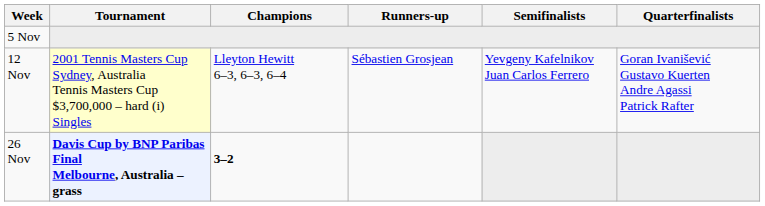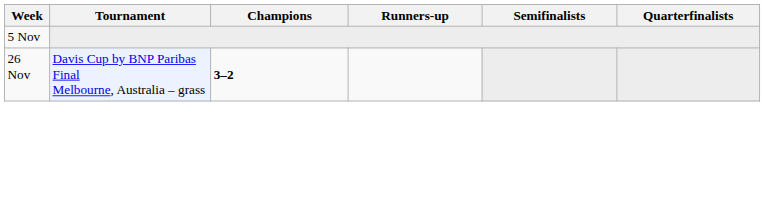 <table class=wikitable style=font-size:95%>
 <tr>
 <th style="width:50px;">Week</th>
 <th style="width:240px;">Tournament</th>
 <th style="width:200px;">Champions</th>
 <th style="width:200px;">Runners-up</th>
 <th style="width:190px;">Semifinalists</th>
 <th style="width:190px;">Quarterfinalists</th>
 </tr>
 <tr valign=top>
 <td rowspan=1>5 Nov</td>
 <td colspan=5 bgcolor="#ededed"></td>
 </tr>
 <tr valign=top>
-<td>12 Nov</td>
-<td bgcolor=#FFFFCC><a href='#'>2001 Tennis Masters Cup</a><br> <a href='#'>Sydney</a>, Australia<br>Tennis Masters Cup<br>$3,700,000 – hard (i) <br> <a href='#'>Singles</a></td>
-<td> <a href='#'>Lleyton Hewitt</a> <br>6–3, 6–3, 6–4</td>
-<td> <a href='#'>Sébastien Grosjean</a></td>
-<td> <a href='#'>Yevgeny Kafelnikov</a> <br> <a href='#'>Juan Carlos Ferrero</a></td>
-<td> <a href='#'>Goran Ivanišević</a> <br>  <a href='#'>Gustavo Kuerten</a> <br> <a href='#'>Andre Agassi</a>  <br>  <a href='#'>Patrick Rafter</a></td>
-</tr>
-<tr valign=top>
 <td>26 Nov</td>
-<td style="background:#ECF2FF;"><strong><a href='#'>Davis Cup by BNP Paribas Final</a><br><a href='#'>Melbourne</a>, Australia – grass</strong></td>
+<td style="background:#ECF2FF;"><a href='#'>Davis Cup by BNP Paribas Final</a><br><a href='#'>Melbourne</a>, Australia – grass</td>
 <td><strong><br>3–2</strong></td>
 <td></td>
 <td bgcolor=#ededed></td>
 <td bgcolor=#ededed></td>
 </tr>
 </table>
